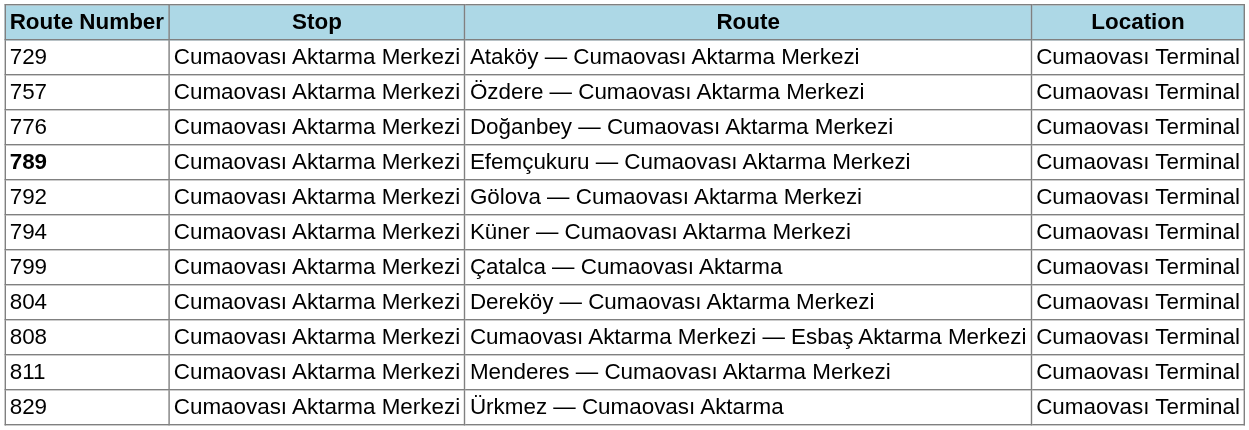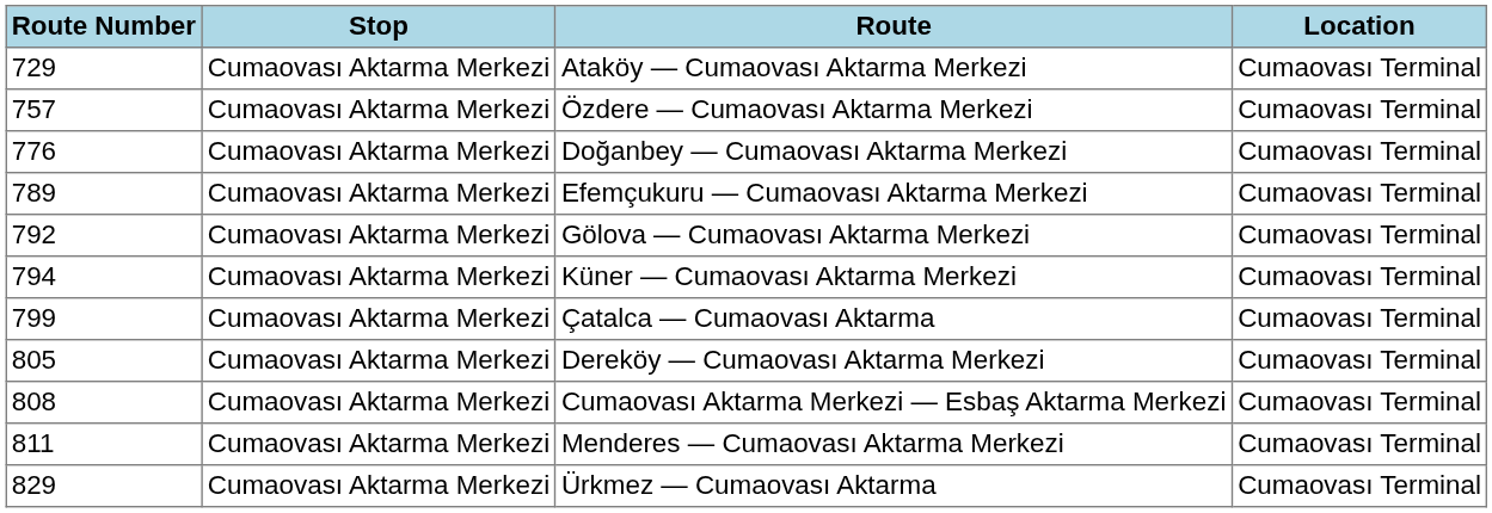 <table class="toccolours" cellpadding="3" border="1" style="margin:1em auto; border-collapse:collapse">
 <tr style="background:lightblue;">
 <th>Route Number</th>
 <th>Stop</th>
 <th>Route</th>
 <th>Location</th>
 </tr>
 <tr>
 <td>729</td>
 <td>Cumaovası Aktarma Merkezi</td>
 <td>Ataköy — Cumaovası Aktarma Merkezi</td>
 <td>Cumaovası Terminal</td>
 </tr>
 <tr>
 <td>757</td>
 <td>Cumaovası Aktarma Merkezi</td>
 <td>Özdere — Cumaovası Aktarma Merkezi</td>
 <td>Cumaovası Terminal</td>
 </tr>
 <tr>
 <td>776</td>
 <td>Cumaovası Aktarma Merkezi</td>
 <td>Doğanbey — Cumaovası Aktarma Merkezi</td>
 <td>Cumaovası Terminal</td>
 </tr>
 <tr>
-<td><strong>789</strong></td>
+<td>789</td>
 <td>Cumaovası Aktarma Merkezi</td>
 <td>Efemçukuru — Cumaovası Aktarma Merkezi</td>
 <td>Cumaovası Terminal</td>
 </tr>
 <tr>
 <td>792</td>
 <td>Cumaovası Aktarma Merkezi</td>
 <td>Gölova — Cumaovası Aktarma Merkezi</td>
 <td>Cumaovası Terminal</td>
 </tr>
 <tr>
 <td>794</td>
 <td>Cumaovası Aktarma Merkezi</td>
 <td>Küner — Cumaovası Aktarma Merkezi</td>
 <td>Cumaovası Terminal</td>
 </tr>
 <tr>
 <td>799</td>
 <td>Cumaovası Aktarma Merkezi</td>
 <td>Çatalca — Cumaovası Aktarma</td>
 <td>Cumaovası Terminal</td>
 </tr>
 <tr>
-<td>804</td>
+<td>805</td>
 <td>Cumaovası Aktarma Merkezi</td>
 <td>Dereköy — Cumaovası Aktarma Merkezi</td>
 <td>Cumaovası Terminal</td>
 </tr>
 <tr>
 <td>808</td>
 <td>Cumaovası Aktarma Merkezi</td>
 <td>Cumaovası Aktarma Merkezi — Esbaş Aktarma Merkezi</td>
 <td>Cumaovası Terminal</td>
 </tr>
 <tr>
 <td>811</td>
 <td>Cumaovası Aktarma Merkezi</td>
 <td>Menderes — Cumaovası Aktarma Merkezi</td>
 <td>Cumaovası Terminal</td>
 </tr>
 <tr>
 <td>829</td>
 <td>Cumaovası Aktarma Merkezi</td>
 <td>Ürkmez — Cumaovası Aktarma</td>
 <td>Cumaovası Terminal</td>
 </tr>
 </table>
